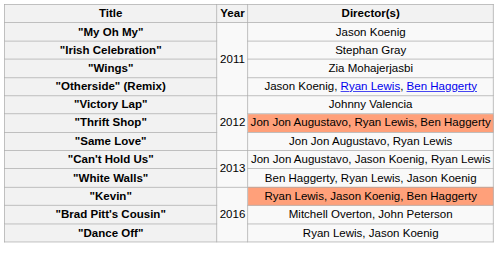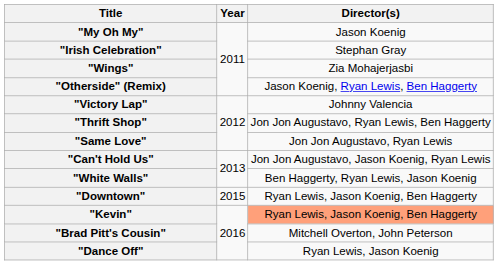 <table class="wikitable plainrowheaders" style="text-align:center;">
 <tr>
 <th scope="col" style="width:18em;">Title</th>
 <th scope="col">Year</th>
 <th scope="col">Director(s)</th>
 </tr>
 <tr>
 <th scope="row">"My Oh My"</th>
 <td rowspan="4">2011</td>
 <td>Jason Koenig</td>
 </tr>
 <tr>
 <th scope="row">"Irish Celebration"</th>
 <td>Stephan Gray</td>
 </tr>
 <tr>
 <th scope="row">"Wings"</th>
 <td>Zia Mohajerjasbi</td>
 </tr>
 <tr>
 <th scope="row">"Otherside" (Remix)</th>
 <td>Jason Koenig, <a href='#'>Ryan Lewis</a>, <a href='#'>Ben Haggerty</a></td>
 </tr>
 <tr>
 <th scope="row">"Victory Lap"</th>
 <td rowspan="3">2012</td>
 <td>Johnny Valencia</td>
 </tr>
 <tr>
 <th scope="row">"Thrift Shop"</th>
-<td style="background: lightsalmon;">Jon Jon Augustavo, Ryan Lewis, Ben Haggerty</td>
+<td>Jon Jon Augustavo, Ryan Lewis, Ben Haggerty</td>
 </tr>
 <tr>
 <th scope="row">"Same Love"</th>
 <td>Jon Jon Augustavo, Ryan Lewis</td>
 </tr>
 <tr>
 <th scope="row">"Can't Hold Us"</th>
 <td rowspan="2">2013</td>
 <td>Jon Jon Augustavo, Jason Koenig, Ryan Lewis</td>
 </tr>
 <tr>
 <th scope="row">"White Walls"</th>
 <td>Ben Haggerty, Ryan Lewis, Jason Koenig</td>
 </tr>
 <tr>
+<th scope="row">"Downtown"</th>
+<td rowspan="1">2015</td>
+<td>Ryan Lewis, Jason Koenig, Ben Haggerty</td>
+</tr>
+<tr>
 <th scope="row">"Kevin"</th>
 <td rowspan="3">2016</td>
 <td style="background: lightsalmon;">Ryan Lewis, Jason Koenig, Ben Haggerty</td>
 </tr>
 <tr>
 <th scope="row">"Brad Pitt's Cousin"</th>
 <td>Mitchell Overton, John Peterson</td>
 </tr>
 <tr>
 <th scope="row">"Dance Off"</th>
 <td>Ryan Lewis, Jason Koenig</td>
 </tr>
 </table>
